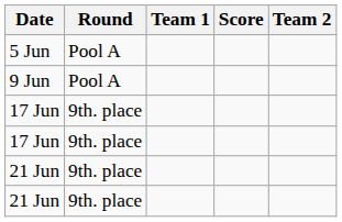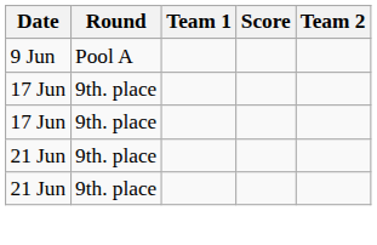 <table class="wikitable" style="text-align:">
 <tr>
 <th>Date</th>
 <th>Round</th>
 <th width= px>Team 1</th>
 <th>Score</th>
 <th width= px>Team 2</th>
-</tr>
-<tr>
-<td>5 Jun</td>
-<td>Pool A</td>
-<td></td>
-<td></td>
-<td></td>
 </tr>
 <tr>
 <td>9 Jun</td>
 <td>Pool A</td>
 <td></td>
 <td></td>
 <td></td>
 </tr>
 <tr>
 <td>17 Jun</td>
 <td>9th. place</td>
 <td></td>
 <td></td>
 <td></td>
 </tr>
 <tr>
 <td>17 Jun</td>
 <td>9th. place</td>
 <td></td>
 <td></td>
 <td></td>
 </tr>
 <tr>
 <td>21 Jun</td>
 <td>9th. place</td>
 <td></td>
 <td></td>
 <td></td>
 </tr>
 <tr>
 <td>21 Jun</td>
 <td>9th. place</td>
 <td></td>
 <td></td>
 <td></td>
 </tr>
 </table>
